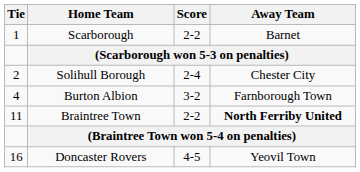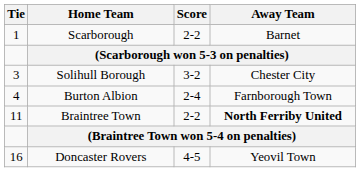 <table class="wikitable" style="text-align:center;">
 <tr>
 <th width=20>Tie</th>
 <th width=175>Home Team</th>
 <th width=20>Score</th>
 <th width=175>Away Team</th>
 </tr>
 <tr>
 <td>1</td>
 <td>Scarborough</td>
 <td>2-2</td>
 <td>Barnet</td>
 </tr>
 <tr>
 <td></td>
 <th colspan="5">(Scarborough won 5-3 on penalties)</th>
 </tr>
 <tr>
-<td>2</td>
+<td>3</td>
 <td>Solihull Borough</td>
-<td>2-4</td>
+<td>3-2</td>
 <td>Chester City</td>
 </tr>
 <tr>
 <td>4</td>
 <td>Burton Albion</td>
-<td>3-2</td>
+<td>2-4</td>
 <td>Farnborough Town</td>
 </tr>
 <tr>
 <td>11</td>
 <td>Braintree Town</td>
 <td>2-2</td>
 <td><strong>North Ferriby United</strong></td>
 </tr>
 <tr>
 <td></td>
 <th colspan="5">(Braintree Town won 5-4 on penalties)</th>
 </tr>
 <tr>
 <td>16</td>
 <td>Doncaster Rovers</td>
 <td>4-5</td>
 <td>Yeovil Town</td>
 </tr>
 </table>
